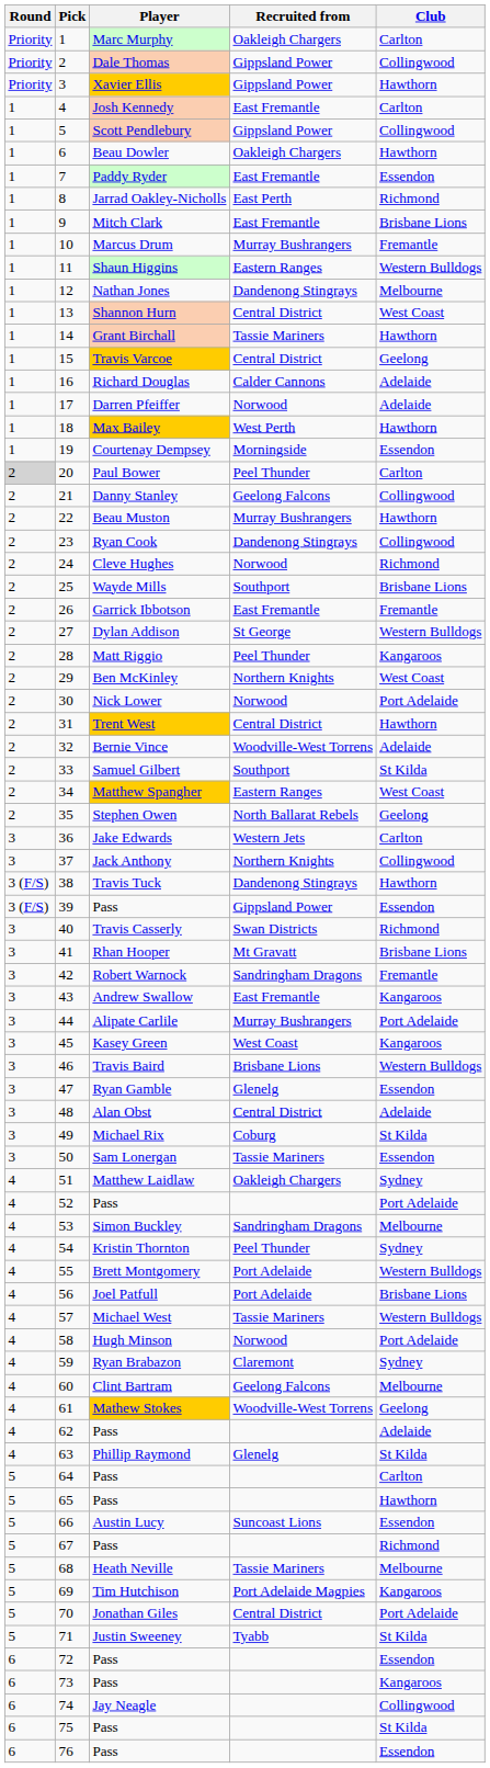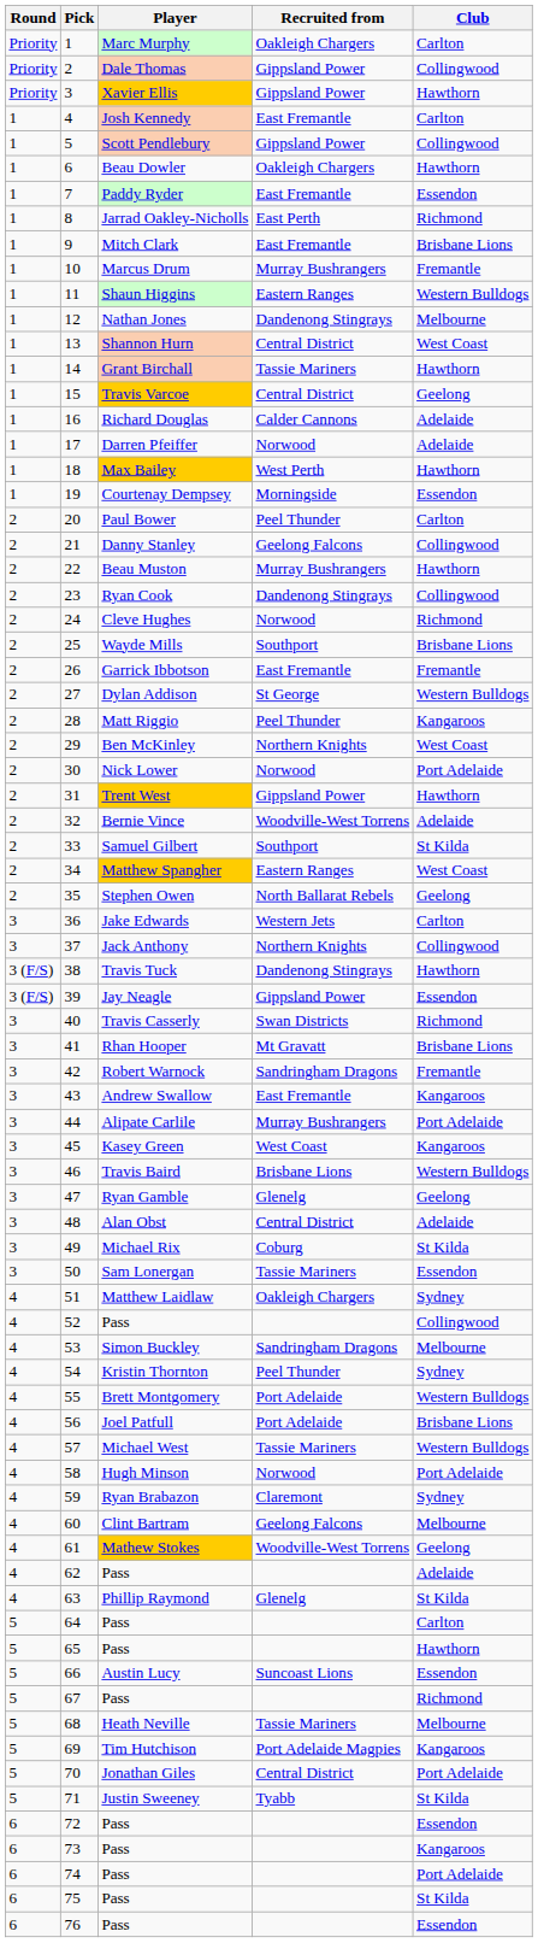 <table class="wikitable sortable">
 <tr>
 <th>Round</th>
 <th>Pick</th>
 <th>Player</th>
 <th>Recruited from</th>
 <th><a href='#'>Club</a></th>
 </tr>
 <tr>
 <td><a href='#'>Priority</a></td>
 <td>1</td>
 <td bgcolor="#CCFFCC"><a href='#'>Marc Murphy</a></td>
 <td><a href='#'>Oakleigh Chargers</a></td>
 <td><a href='#'>Carlton</a></td>
 </tr>
 <tr>
 <td><a href='#'>Priority</a></td>
 <td>2</td>
 <td bgcolor="#FBCEB1"><a href='#'>Dale Thomas</a></td>
 <td><a href='#'>Gippsland Power</a></td>
 <td><a href='#'>Collingwood</a></td>
 </tr>
 <tr>
 <td><a href='#'>Priority</a></td>
 <td>3</td>
 <td bgcolor="#FFCC00"><a href='#'>Xavier Ellis</a></td>
 <td><a href='#'>Gippsland Power</a></td>
 <td><a href='#'>Hawthorn</a></td>
 </tr>
 <tr>
 <td>1</td>
 <td>4</td>
 <td bgcolor="#FBCEB1"><a href='#'>Josh Kennedy</a></td>
 <td><a href='#'>East Fremantle</a></td>
 <td><a href='#'>Carlton</a></td>
 </tr>
 <tr>
 <td>1</td>
 <td>5</td>
 <td bgcolor="#FBCEB1"><a href='#'>Scott Pendlebury</a></td>
 <td><a href='#'>Gippsland Power</a></td>
 <td><a href='#'>Collingwood</a></td>
 </tr>
 <tr>
 <td>1</td>
 <td>6</td>
 <td><a href='#'>Beau Dowler</a></td>
 <td><a href='#'>Oakleigh Chargers</a></td>
 <td><a href='#'>Hawthorn</a></td>
 </tr>
 <tr>
 <td>1</td>
 <td>7</td>
 <td bgcolor="#CCFFCC"><a href='#'>Paddy Ryder</a></td>
 <td><a href='#'>East Fremantle</a></td>
 <td><a href='#'>Essendon</a></td>
 </tr>
 <tr>
 <td>1</td>
 <td>8</td>
 <td><a href='#'>Jarrad Oakley-Nicholls</a></td>
 <td><a href='#'>East Perth</a></td>
 <td><a href='#'>Richmond</a></td>
 </tr>
 <tr>
 <td>1</td>
 <td>9</td>
 <td><a href='#'>Mitch Clark</a></td>
 <td><a href='#'>East Fremantle</a></td>
 <td><a href='#'>Brisbane Lions</a></td>
 </tr>
 <tr>
 <td>1</td>
 <td>10</td>
 <td><a href='#'>Marcus Drum</a></td>
 <td><a href='#'>Murray Bushrangers</a></td>
 <td><a href='#'>Fremantle</a></td>
 </tr>
 <tr>
 <td>1</td>
 <td>11</td>
 <td bgcolor="#CCFFCC"><a href='#'>Shaun Higgins</a></td>
 <td><a href='#'>Eastern Ranges</a></td>
 <td><a href='#'>Western Bulldogs</a></td>
 </tr>
 <tr>
 <td>1</td>
 <td>12</td>
 <td><a href='#'>Nathan Jones</a></td>
 <td><a href='#'>Dandenong Stingrays</a></td>
 <td><a href='#'>Melbourne</a></td>
 </tr>
 <tr>
 <td>1</td>
 <td>13</td>
 <td bgcolor="#FBCEB1"><a href='#'>Shannon Hurn</a></td>
 <td><a href='#'>Central District</a></td>
 <td><a href='#'>West Coast</a></td>
 </tr>
 <tr>
 <td>1</td>
 <td>14</td>
 <td bgcolor="#FBCEB1"><a href='#'>Grant Birchall</a></td>
 <td><a href='#'>Tassie Mariners</a></td>
 <td><a href='#'>Hawthorn</a></td>
 </tr>
 <tr>
 <td>1</td>
 <td>15</td>
 <td bgcolor="#FFCC00"><a href='#'>Travis Varcoe</a></td>
 <td><a href='#'>Central District</a></td>
 <td><a href='#'>Geelong</a></td>
 </tr>
 <tr>
 <td>1</td>
 <td>16</td>
 <td><a href='#'>Richard Douglas</a></td>
 <td><a href='#'>Calder Cannons</a></td>
 <td><a href='#'>Adelaide</a></td>
 </tr>
 <tr>
 <td>1</td>
 <td>17</td>
 <td><a href='#'>Darren Pfeiffer</a></td>
 <td><a href='#'>Norwood</a></td>
 <td><a href='#'>Adelaide</a></td>
 </tr>
 <tr>
 <td>1</td>
 <td>18</td>
 <td bgcolor="#FFCC00"><a href='#'>Max Bailey</a></td>
 <td><a href='#'>West Perth</a></td>
 <td><a href='#'>Hawthorn</a></td>
 </tr>
 <tr>
 <td>1</td>
 <td>19</td>
 <td><a href='#'>Courtenay Dempsey</a></td>
 <td><a href='#'>Morningside</a></td>
 <td><a href='#'>Essendon</a></td>
 </tr>
 <tr>
-<td style="background: lightgrey;">2</td>
+<td>2</td>
 <td>20</td>
 <td><a href='#'>Paul Bower</a></td>
 <td><a href='#'>Peel Thunder</a></td>
 <td><a href='#'>Carlton</a></td>
 </tr>
 <tr>
 <td>2</td>
 <td>21</td>
 <td><a href='#'>Danny Stanley</a></td>
 <td><a href='#'>Geelong Falcons</a></td>
 <td><a href='#'>Collingwood</a></td>
 </tr>
 <tr>
 <td>2</td>
 <td>22</td>
 <td><a href='#'>Beau Muston</a></td>
 <td><a href='#'>Murray Bushrangers</a></td>
 <td><a href='#'>Hawthorn</a></td>
 </tr>
 <tr>
 <td>2</td>
 <td>23</td>
 <td><a href='#'>Ryan Cook</a></td>
 <td><a href='#'>Dandenong Stingrays</a></td>
 <td><a href='#'>Collingwood</a></td>
 </tr>
 <tr>
 <td>2</td>
 <td>24</td>
 <td><a href='#'>Cleve Hughes</a></td>
 <td><a href='#'>Norwood</a></td>
 <td><a href='#'>Richmond</a></td>
 </tr>
 <tr>
 <td>2</td>
 <td>25</td>
 <td><a href='#'>Wayde Mills</a></td>
 <td><a href='#'>Southport</a></td>
 <td><a href='#'>Brisbane Lions</a></td>
 </tr>
 <tr>
 <td>2</td>
 <td>26</td>
 <td><a href='#'>Garrick Ibbotson</a></td>
 <td><a href='#'>East Fremantle</a></td>
 <td><a href='#'>Fremantle</a></td>
 </tr>
 <tr>
 <td>2</td>
 <td>27</td>
 <td><a href='#'>Dylan Addison</a></td>
 <td><a href='#'>St George</a></td>
 <td><a href='#'>Western Bulldogs</a></td>
 </tr>
 <tr>
 <td>2</td>
 <td>28</td>
 <td><a href='#'>Matt Riggio</a></td>
 <td><a href='#'>Peel Thunder</a></td>
 <td><a href='#'>Kangaroos</a></td>
 </tr>
 <tr>
 <td>2</td>
 <td>29</td>
 <td><a href='#'>Ben McKinley</a></td>
 <td><a href='#'>Northern Knights</a></td>
 <td><a href='#'>West Coast</a></td>
 </tr>
 <tr>
 <td>2</td>
 <td>30</td>
 <td><a href='#'>Nick Lower</a></td>
 <td><a href='#'>Norwood</a></td>
 <td><a href='#'>Port Adelaide</a></td>
 </tr>
 <tr>
 <td>2</td>
 <td>31</td>
 <td bgcolor="#FFCC00"><a href='#'>Trent West</a></td>
-<td><a href='#'>Central District</a></td>
+<td><a href='#'>Gippsland Power</a></td>
 <td><a href='#'>Hawthorn</a></td>
 </tr>
 <tr>
 <td>2</td>
 <td>32</td>
 <td><a href='#'>Bernie Vince</a></td>
 <td><a href='#'>Woodville-West Torrens</a></td>
 <td><a href='#'>Adelaide</a></td>
 </tr>
 <tr>
 <td>2</td>
 <td>33</td>
 <td><a href='#'>Samuel Gilbert</a></td>
 <td><a href='#'>Southport</a></td>
 <td><a href='#'>St Kilda</a></td>
 </tr>
 <tr>
 <td>2</td>
 <td>34</td>
 <td bgcolor="#FFCC00"><a href='#'>Matthew Spangher</a></td>
 <td><a href='#'>Eastern Ranges</a></td>
 <td><a href='#'>West Coast</a></td>
 </tr>
 <tr>
 <td>2</td>
 <td>35</td>
 <td><a href='#'>Stephen Owen</a></td>
 <td><a href='#'>North Ballarat Rebels</a></td>
 <td><a href='#'>Geelong</a></td>
 </tr>
 <tr>
 <td>3</td>
 <td>36</td>
 <td><a href='#'>Jake Edwards</a></td>
 <td><a href='#'>Western Jets</a></td>
 <td><a href='#'>Carlton</a></td>
 </tr>
 <tr>
 <td>3</td>
 <td>37</td>
 <td><a href='#'>Jack Anthony</a></td>
 <td><a href='#'>Northern Knights</a></td>
 <td><a href='#'>Collingwood</a></td>
 </tr>
 <tr>
 <td>3 (<a href='#'>F/S</a>)</td>
 <td>38</td>
 <td><a href='#'>Travis Tuck</a></td>
 <td><a href='#'>Dandenong Stingrays</a></td>
 <td><a href='#'>Hawthorn</a></td>
 </tr>
 <tr>
 <td>3 (<a href='#'>F/S</a>)</td>
 <td>39</td>
-<td>Pass</td>
+<td><a href='#'>Jay Neagle</a></td>
 <td><a href='#'>Gippsland Power</a></td>
 <td><a href='#'>Essendon</a></td>
 </tr>
 <tr>
 <td>3</td>
 <td>40</td>
 <td><a href='#'>Travis Casserly</a></td>
 <td><a href='#'>Swan Districts</a></td>
 <td><a href='#'>Richmond</a></td>
 </tr>
 <tr>
 <td>3</td>
 <td>41</td>
 <td><a href='#'>Rhan Hooper</a></td>
 <td><a href='#'>Mt Gravatt</a></td>
 <td><a href='#'>Brisbane Lions</a></td>
 </tr>
 <tr>
 <td>3</td>
 <td>42</td>
 <td><a href='#'>Robert Warnock</a></td>
 <td><a href='#'>Sandringham Dragons</a></td>
 <td><a href='#'>Fremantle</a></td>
 </tr>
 <tr>
 <td>3</td>
 <td>43</td>
 <td><a href='#'>Andrew Swallow</a></td>
 <td><a href='#'>East Fremantle</a></td>
 <td><a href='#'>Kangaroos</a></td>
 </tr>
 <tr>
 <td>3</td>
 <td>44</td>
 <td><a href='#'>Alipate Carlile</a></td>
 <td><a href='#'>Murray Bushrangers</a></td>
 <td><a href='#'>Port Adelaide</a></td>
 </tr>
 <tr>
 <td>3</td>
 <td>45</td>
 <td><a href='#'>Kasey Green</a></td>
 <td><a href='#'>West Coast</a></td>
 <td><a href='#'>Kangaroos</a></td>
 </tr>
 <tr>
 <td>3</td>
 <td>46</td>
 <td><a href='#'>Travis Baird</a></td>
 <td><a href='#'>Brisbane Lions</a></td>
 <td><a href='#'>Western Bulldogs</a></td>
 </tr>
 <tr>
 <td>3</td>
 <td>47</td>
 <td><a href='#'>Ryan Gamble</a></td>
 <td><a href='#'>Glenelg</a></td>
-<td><a href='#'>Essendon</a></td>
+<td><a href='#'>Geelong</a></td>
 </tr>
 <tr>
 <td>3</td>
 <td>48</td>
 <td><a href='#'>Alan Obst</a></td>
 <td><a href='#'>Central District</a></td>
 <td><a href='#'>Adelaide</a></td>
 </tr>
 <tr>
 <td>3</td>
 <td>49</td>
 <td><a href='#'>Michael Rix</a></td>
 <td><a href='#'>Coburg</a></td>
 <td><a href='#'>St Kilda</a></td>
 </tr>
 <tr>
 <td>3</td>
 <td>50</td>
 <td><a href='#'>Sam Lonergan</a></td>
 <td><a href='#'>Tassie Mariners</a></td>
 <td><a href='#'>Essendon</a></td>
 </tr>
 <tr>
 <td>4</td>
 <td>51</td>
 <td><a href='#'>Matthew Laidlaw</a></td>
 <td><a href='#'>Oakleigh Chargers</a></td>
 <td><a href='#'>Sydney</a></td>
 </tr>
 <tr>
 <td>4</td>
 <td>52</td>
 <td>Pass</td>
 <td></td>
-<td><a href='#'>Port Adelaide</a></td>
+<td><a href='#'>Collingwood</a></td>
 </tr>
 <tr>
 <td>4</td>
 <td>53</td>
 <td><a href='#'>Simon Buckley</a></td>
 <td><a href='#'>Sandringham Dragons</a></td>
 <td><a href='#'>Melbourne</a></td>
 </tr>
 <tr>
 <td>4</td>
 <td>54</td>
 <td><a href='#'>Kristin Thornton</a></td>
 <td><a href='#'>Peel Thunder</a></td>
 <td><a href='#'>Sydney</a></td>
 </tr>
 <tr>
 <td>4</td>
 <td>55</td>
 <td><a href='#'>Brett Montgomery</a></td>
 <td><a href='#'>Port Adelaide</a></td>
 <td><a href='#'>Western Bulldogs</a></td>
 </tr>
 <tr>
 <td>4</td>
 <td>56</td>
 <td><a href='#'>Joel Patfull</a></td>
 <td><a href='#'>Port Adelaide</a></td>
 <td><a href='#'>Brisbane Lions</a></td>
 </tr>
 <tr>
 <td>4</td>
 <td>57</td>
 <td><a href='#'>Michael West</a></td>
 <td><a href='#'>Tassie Mariners</a></td>
 <td><a href='#'>Western Bulldogs</a></td>
 </tr>
 <tr>
 <td>4</td>
 <td>58</td>
 <td><a href='#'>Hugh Minson</a></td>
 <td><a href='#'>Norwood</a></td>
 <td><a href='#'>Port Adelaide</a></td>
 </tr>
 <tr>
 <td>4</td>
 <td>59</td>
 <td><a href='#'>Ryan Brabazon</a></td>
 <td><a href='#'>Claremont</a></td>
 <td><a href='#'>Sydney</a></td>
 </tr>
 <tr>
 <td>4</td>
 <td>60</td>
 <td><a href='#'>Clint Bartram</a></td>
 <td><a href='#'>Geelong Falcons</a></td>
 <td><a href='#'>Melbourne</a></td>
 </tr>
 <tr>
 <td>4</td>
 <td>61</td>
 <td bgcolor="#FFCC00"><a href='#'>Mathew Stokes</a></td>
 <td><a href='#'>Woodville-West Torrens</a></td>
 <td><a href='#'>Geelong</a></td>
 </tr>
 <tr>
 <td>4</td>
 <td>62</td>
 <td>Pass</td>
 <td></td>
 <td><a href='#'>Adelaide</a></td>
 </tr>
 <tr>
 <td>4</td>
 <td>63</td>
 <td><a href='#'>Phillip Raymond</a></td>
 <td><a href='#'>Glenelg</a></td>
 <td><a href='#'>St Kilda</a></td>
 </tr>
 <tr>
 <td>5</td>
 <td>64</td>
 <td>Pass</td>
 <td></td>
 <td><a href='#'>Carlton</a></td>
 </tr>
 <tr>
 <td>5</td>
 <td>65</td>
 <td>Pass</td>
 <td></td>
 <td><a href='#'>Hawthorn</a></td>
 </tr>
 <tr>
 <td>5</td>
 <td>66</td>
 <td><a href='#'>Austin Lucy</a></td>
 <td><a href='#'>Suncoast Lions</a></td>
 <td><a href='#'>Essendon</a></td>
 </tr>
 <tr>
 <td>5</td>
 <td>67</td>
 <td>Pass</td>
 <td></td>
 <td><a href='#'>Richmond</a></td>
 </tr>
 <tr>
 <td>5</td>
 <td>68</td>
 <td><a href='#'>Heath Neville</a></td>
 <td><a href='#'>Tassie Mariners</a></td>
 <td><a href='#'>Melbourne</a></td>
 </tr>
 <tr>
 <td>5</td>
 <td>69</td>
 <td><a href='#'>Tim Hutchison</a></td>
 <td><a href='#'>Port Adelaide Magpies</a></td>
 <td><a href='#'>Kangaroos</a></td>
 </tr>
 <tr>
 <td>5</td>
 <td>70</td>
 <td><a href='#'>Jonathan Giles</a></td>
 <td><a href='#'>Central District</a></td>
 <td><a href='#'>Port Adelaide</a></td>
 </tr>
 <tr>
 <td>5</td>
 <td>71</td>
 <td><a href='#'>Justin Sweeney</a></td>
 <td><a href='#'>Tyabb</a></td>
 <td><a href='#'>St Kilda</a></td>
 </tr>
 <tr>
 <td>6</td>
 <td>72</td>
 <td>Pass</td>
 <td></td>
 <td><a href='#'>Essendon</a></td>
 </tr>
 <tr>
 <td>6</td>
 <td>73</td>
 <td>Pass</td>
 <td></td>
 <td><a href='#'>Kangaroos</a></td>
 </tr>
 <tr>
 <td>6</td>
 <td>74</td>
-<td><a href='#'>Jay Neagle</a></td>
+<td>Pass</td>
 <td></td>
-<td><a href='#'>Collingwood</a></td>
+<td><a href='#'>Port Adelaide</a></td>
 </tr>
 <tr>
 <td>6</td>
 <td>75</td>
 <td>Pass</td>
 <td></td>
 <td><a href='#'>St Kilda</a></td>
 </tr>
 <tr>
 <td>6</td>
 <td>76</td>
 <td>Pass</td>
 <td></td>
 <td><a href='#'>Essendon</a></td>
 </tr>
 </table>
